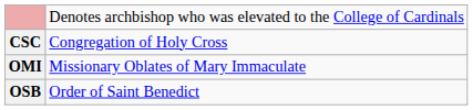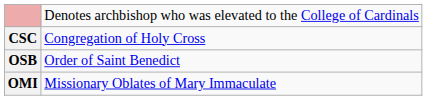 <table class="wikitable plainrowheaders">
 <tr>
 <th scope="row" style="text-align:center; background:#eeabab"></th>
 <td>Denotes archbishop who was elevated to the <a href='#'>College of Cardinals</a></td>
 </tr>
 <tr>
 <th scope="row" style="text-align:center">CSC</th>
 <td><a href='#'>Congregation of Holy Cross</a></td>
 </tr>
 <tr>
+<th scope="row" style="text-align:center">OSB</th>
+<td><a href='#'>Order of Saint Benedict</a></td>
+</tr>
+<tr>
 <th scope="row" style="text-align:center">OMI</th>
 <td><a href='#'>Missionary Oblates of Mary Immaculate</a></td>
 </tr>
-<tr>
-<th scope="row" style="text-align:center">OSB</th>
-<td><a href='#'>Order of Saint Benedict</a></td>
-</tr>
 </table>
